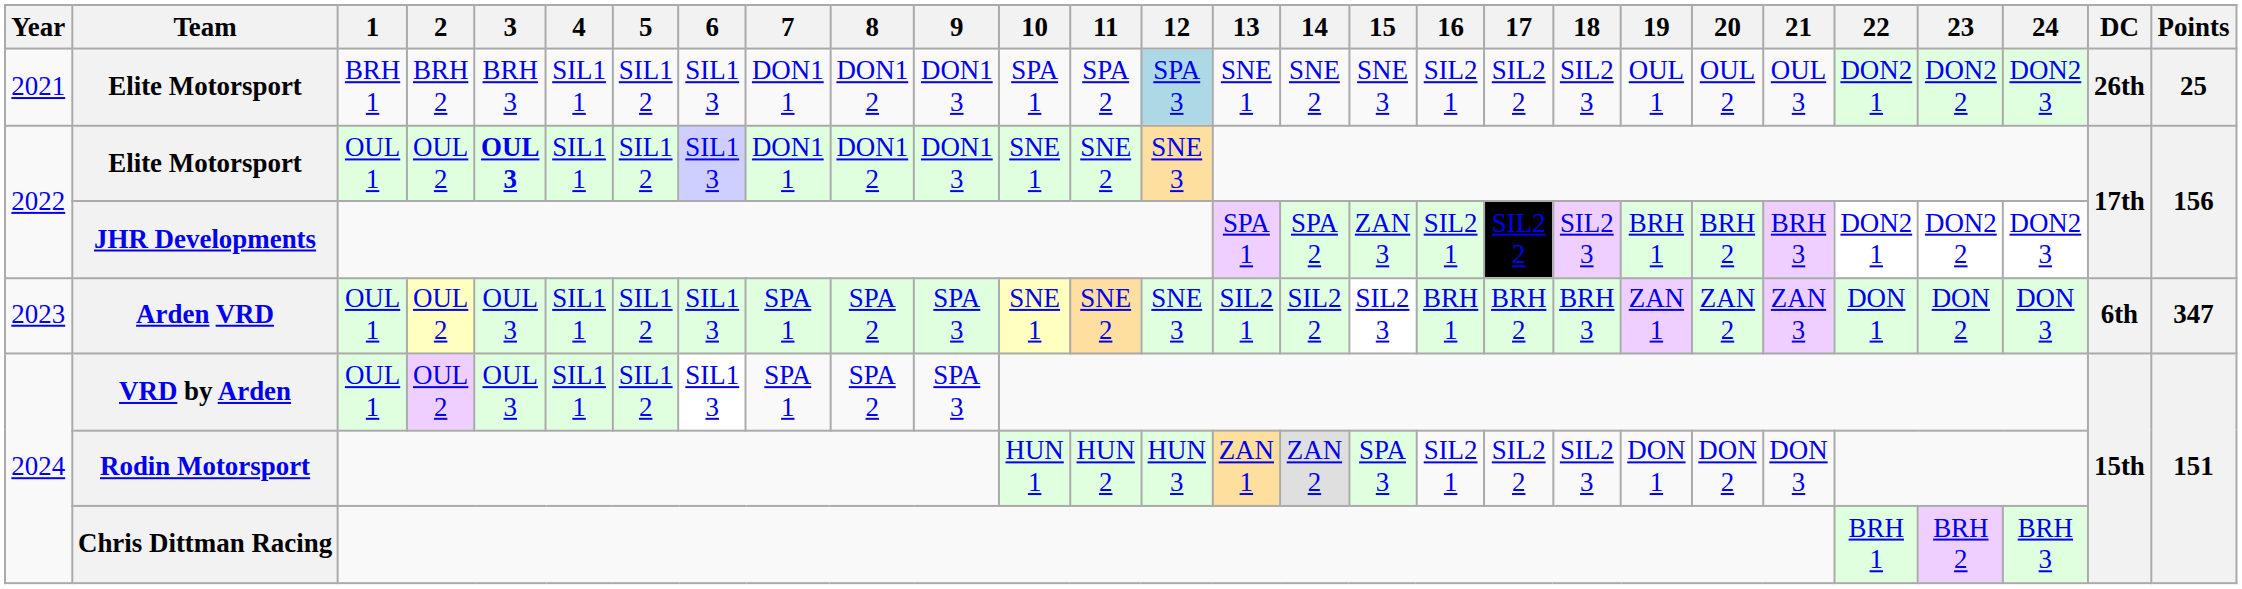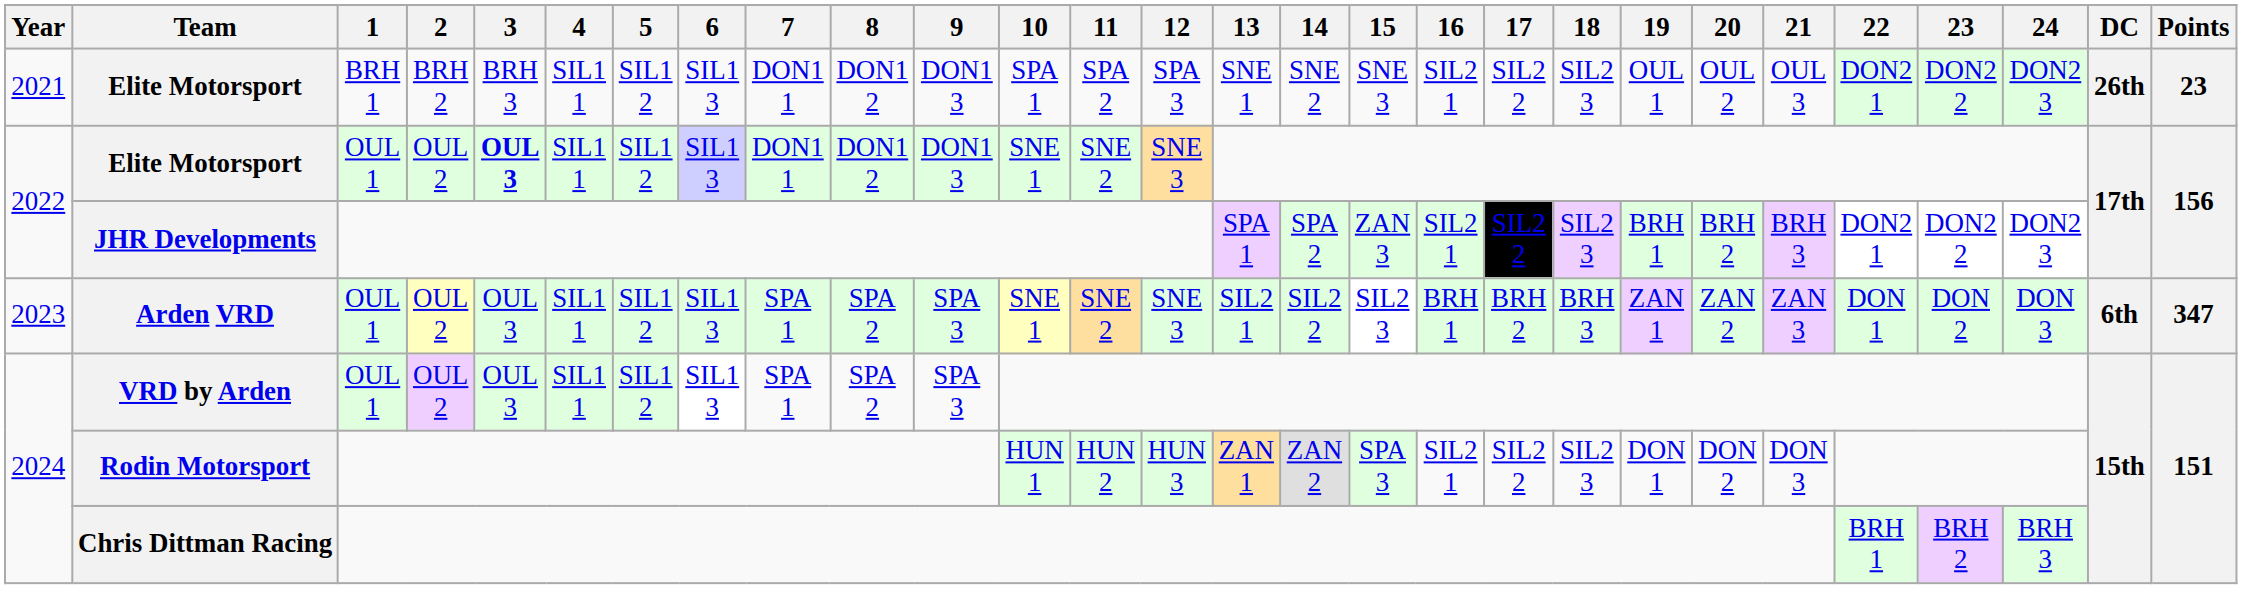 <table class="wikitable" style="text-align:center; font-size:85%">
 <tr>
 <th>Year</th>
 <th>Team</th>
 <th>1</th>
 <th>2</th>
 <th>3</th>
 <th>4</th>
 <th>5</th>
 <th>6</th>
 <th>7</th>
 <th>8</th>
 <th>9</th>
 <th>10</th>
 <th>11</th>
 <th>12</th>
 <th>13</th>
 <th>14</th>
 <th>15</th>
 <th>16</th>
 <th>17</th>
 <th>18</th>
 <th>19</th>
 <th>20</th>
 <th>21</th>
 <th>22</th>
 <th>23</th>
 <th>24</th>
 <th>DC</th>
 <th>Points</th>
 </tr>
 <tr>
 <td><a href='#'>2021</a></td>
 <th nowrap>Elite Motorsport</th>
 <td><a href='#'>BRH<br>1</a></td>
 <td><a href='#'>BRH<br>2</a></td>
 <td><a href='#'>BRH<br>3</a></td>
 <td><a href='#'>SIL1<br>1</a></td>
 <td><a href='#'>SIL1<br>2</a></td>
 <td><a href='#'>SIL1<br>3</a></td>
 <td><a href='#'>DON1<br>1</a></td>
 <td><a href='#'>DON1<br>2</a></td>
 <td><a href='#'>DON1<br>3</a></td>
 <td><a href='#'>SPA<br>1</a></td>
 <td><a href='#'>SPA<br>2</a></td>
-<td style="background: lightblue;"><a href='#'>SPA<br>3</a></td>
+<td><a href='#'>SPA<br>3</a></td>
 <td><a href='#'>SNE<br>1</a></td>
 <td><a href='#'>SNE<br>2</a></td>
 <td><a href='#'>SNE<br>3</a></td>
 <td><a href='#'>SIL2<br>1</a></td>
 <td><a href='#'>SIL2<br>2</a></td>
 <td><a href='#'>SIL2<br>3</a></td>
 <td><a href='#'>OUL<br>1</a></td>
 <td><a href='#'>OUL<br>2</a></td>
 <td><a href='#'>OUL<br>3</a></td>
 <td style="background:#DFFFDF"><a href='#'>DON2<br>1</a><br></td>
 <td style="background:#DFFFDF"><a href='#'>DON2<br>2</a><br></td>
 <td style="background:#DFFFDF"><a href='#'>DON2<br>3</a><br></td>
 <th>26th</th>
-<th>25</th>
+<th>23</th>
 </tr>
 <tr>
 <td rowspan="2"><a href='#'>2022</a></td>
 <th nowrap>Elite Motorsport</th>
 <td style="background:#DFFFDF;"><a href='#'>OUL<br>1</a><br></td>
 <td style="background:#DFFFDF;"><a href='#'>OUL<br>2</a><br></td>
 <td style="background:#DFFFDF;"><strong><a href='#'>OUL<br>3</a><br></strong></td>
 <td style="background:#DFFFDF;"><a href='#'>SIL1<br>1</a><br></td>
 <td style="background:#DFFFDF;"><a href='#'>SIL1<br>2</a><br></td>
 <td style="background:#CFCFFF;"><a href='#'>SIL1<br>3</a><br></td>
 <td style="background:#DFFFDF;"><a href='#'>DON1<br>1</a><br></td>
 <td style="background:#DFFFDF;"><a href='#'>DON1<br>2</a><br></td>
 <td style="background:#DFFFDF;"><a href='#'>DON1<br>3</a><br></td>
 <td style="background:#DFFFDF;"><a href='#'>SNE<br>1</a><br></td>
 <td style="background:#DFFFDF;"><a href='#'>SNE<br>2</a><br></td>
 <td style="background:#FFDF9F;"><a href='#'>SNE<br>3</a><br></td>
 <td colspan=12></td>
 <th rowspan="2">17th</th>
 <th rowspan="2">156</th>
 </tr>
 <tr>
 <th nowrap><a href='#'>JHR Developments</a></th>
 <td colspan=12></td>
 <td style="background:#EFCFFF;"><a href='#'>SPA<br>1</a><br></td>
 <td style="background:#DFFFDF;"><a href='#'>SPA<br>2</a><br></td>
 <td style="background:#DFFFDF;"><a href='#'>ZAN<br>3</a><br></td>
 <td style="background:#DFFFDF;"><a href='#'>SIL2<br>1</a><br></td>
 <td style="background:#000000;color:#FFFFFF"><a href='#'><span>SIL2<br>2</span></a><br></td>
 <td style="background:#EFCFFF;"><a href='#'>SIL2<br>3</a><br></td>
 <td style="background:#DFFFDF;"><a href='#'>BRH<br>1</a><br></td>
 <td style="background:#DFFFDF;"><a href='#'>BRH<br>2</a><br></td>
 <td style="background:#EFCFFF;"><a href='#'>BRH<br>3</a><br></td>
 <td style="background:#FFFFFF;"><a href='#'>DON2<br>1</a><br></td>
 <td style="background:#FFFFFF;"><a href='#'>DON2<br>2</a><br></td>
 <td style="background:#FFFFFF;"><a href='#'>DON2<br>3</a><br></td>
 </tr>
 <tr>
 <td><a href='#'>2023</a></td>
 <th nowrap><a href='#'>Arden</a> <a href='#'>VRD</a></th>
 <td style="background:#DFFFDF;"><a href='#'>OUL<br>1</a><br></td>
 <td style="background:#FFFFBF;"><a href='#'>OUL<br>2</a><br></td>
 <td style="background:#DFFFDF;"><a href='#'>OUL<br>3</a><br></td>
 <td style="background:#DFFFDF;"><a href='#'>SIL1<br>1</a><br></td>
 <td style="background:#DFFFDF;"><a href='#'>SIL1<br>2</a><br></td>
 <td style="background:#DFFFDF;"><a href='#'>SIL1<br>3</a><br></td>
 <td style="background:#DFFFDF;"><a href='#'>SPA<br>1</a><br></td>
 <td style="background:#DFFFDF;"><a href='#'>SPA<br>2</a><br></td>
 <td style="background:#DFFFDF;"><a href='#'>SPA<br>3</a><br></td>
 <td style="background:#FFFFBF;"><a href='#'>SNE<br>1</a><br></td>
 <td style="background:#FFDF9F;"><a href='#'>SNE<br>2</a><br></td>
 <td style="background:#DFFFDF;"><a href='#'>SNE<br>3</a><br></td>
 <td style="background:#DFFFDF;"><a href='#'>SIL2<br>1</a><br></td>
 <td style="background:#DFFFDF;"><a href='#'>SIL2<br>2</a><br></td>
 <td style="background:#FFFFFF;"><a href='#'>SIL2<br>3</a><br></td>
 <td style="background:#DFFFDF;"><a href='#'>BRH<br>1</a><br></td>
 <td style="background:#DFFFDF;"><a href='#'>BRH<br>2</a><br></td>
 <td style="background:#DFFFDF;"><a href='#'>BRH<br>3</a><br></td>
 <td style="background:#EFCFFF;"><a href='#'>ZAN<br>1</a><br></td>
 <td style="background:#DFFFDF;"><a href='#'>ZAN<br>2</a><br></td>
 <td style="background:#EFCFFF;"><a href='#'>ZAN<br>3</a><br></td>
 <td style="background:#DFFFDF;"><a href='#'>DON<br>1</a><br></td>
 <td style="background:#DFFFDF;"><a href='#'>DON<br>2</a><br></td>
 <td style="background:#DFFFDF;"><a href='#'>DON<br>3</a><br></td>
 <th>6th</th>
 <th>347</th>
 </tr>
 <tr>
 <td rowspan="3"><a href='#'>2024</a></td>
 <th nowrap><a href='#'>VRD</a> by <a href='#'>Arden</a></th>
 <td style="background:#DFFFDF;"><a href='#'>OUL<br>1</a><br></td>
 <td style="background:#EFCFFF;"><a href='#'>OUL<br>2</a><br></td>
 <td style="background:#DFFFDF;"><a href='#'>OUL<br>3</a><br></td>
 <td style="background:#DFFFDF;"><a href='#'>SIL1<br>1</a><br></td>
 <td style="background:#DFFFDF;"><a href='#'>SIL1<br>2</a><br></td>
 <td style="background:#FFFFFF;"><a href='#'>SIL1<br>3</a><br></td>
 <td style="background:#;"><a href='#'>SPA<br>1</a><br></td>
 <td style="background:#;"><a href='#'>SPA<br>2</a><br></td>
 <td style="background:#;"><a href='#'>SPA<br>3</a><br></td>
 <td colspan=15></td>
 <th rowspan="3">15th</th>
 <th rowspan="3">151</th>
 </tr>
 <tr>
 <th nowrap><a href='#'>Rodin Motorsport</a></th>
 <td colspan=9></td>
 <td style="background:#DFFFDF;"><a href='#'>HUN<br>1</a><br></td>
 <td style="background:#DFFFDF;"><a href='#'>HUN<br>2</a><br></td>
 <td style="background:#DFFFDF;"><a href='#'>HUN<br>3</a><br></td>
 <td style="background:#FFDF9D;"><a href='#'>ZAN<br>1</a><br></td>
 <td style="background:#DFDFDF;"><a href='#'>ZAN<br>2</a><br></td>
 <td style="background:#DFFFDF;"><a href='#'>SPA<br>3</a><br></td>
 <td style="background:#;"><a href='#'>SIL2<br>1</a><br></td>
 <td style="background:#;"><a href='#'>SIL2<br>2</a><br></td>
 <td style="background:#;"><a href='#'>SIL2<br>3</a><br></td>
 <td style="background:#;"><a href='#'>DON<br>1</a><br></td>
 <td style="background:#;"><a href='#'>DON<br>2</a><br></td>
 <td style="background:#;"><a href='#'>DON<br>3</a><br></td>
 <td colspan=3></td>
 </tr>
 <tr>
 <th nowrap>Chris Dittman Racing</th>
 <td colspan=21></td>
 <td style="background:#dfffdf;"><a href='#'>BRH<br>1</a><br></td>
 <td style="background:#efcfff;"><a href='#'>BRH<br>2</a><br></td>
 <td style="background:#dfffdf;"><a href='#'>BRH<br>3</a><br></td>
 </tr>
 </table>
